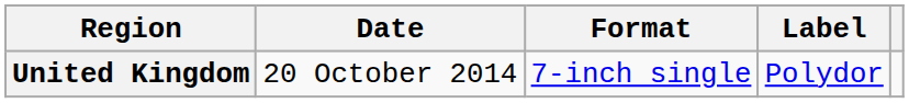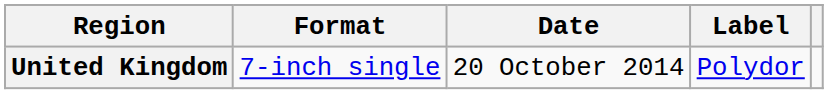 <table class="wikitable plainrowheaders">
 <tr>
 <th scope="col">Region</th>
+<th scope="col">Format</th>
 <th scope="col">Date</th>
-<th scope="col">Format</th>
 <th scope="col">Label</th>
 <th scope="col"></th>
 </tr>
 <tr>
 <th scope="row">United Kingdom</th>
+<td><a href='#'>7-inch single</a></td>
 <td>20 October 2014</td>
-<td><a href='#'>7-inch single</a></td>
 <td><a href='#'>Polydor</a></td>
 <td align="center"></td>
 </tr>
 </table>
